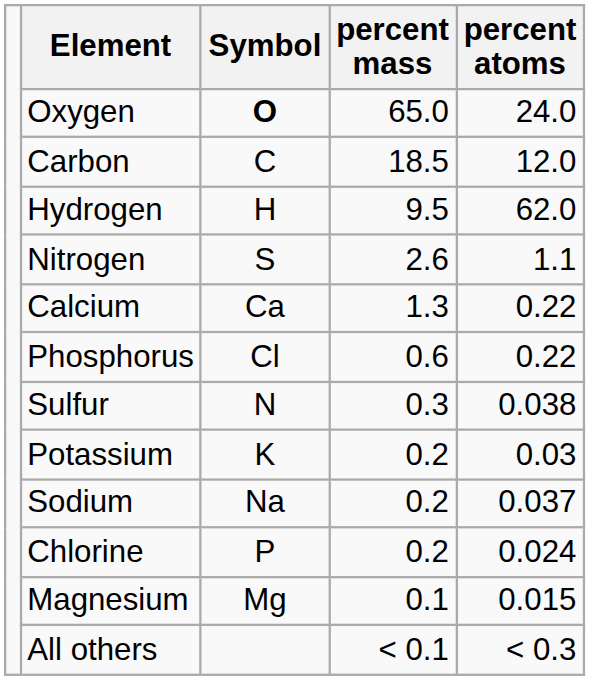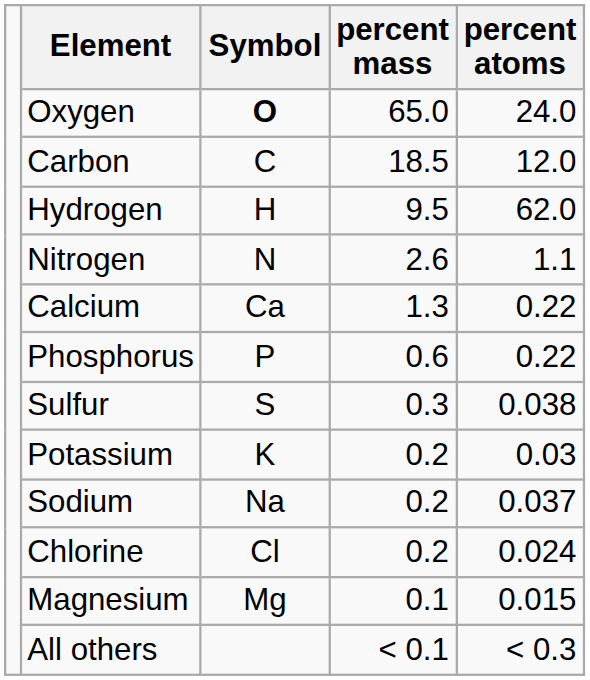 <table class="wikitable floatright" style="font-size: 86%">
 <tr>
 <td rowspan="13"></td>
 <th scope=col>Element</th>
 <th scope=col>Symbol</th>
 <th scope=col>percent<br>mass</th>
 <th scope=col>percent<br>atoms</th>
 </tr>
 <tr>
 <td>Oxygen</td>
 <td style="text-align:center;"><strong>O</strong></td>
 <td style="text-align:right;">65.0</td>
 <td style="text-align:right;">24.0</td>
 </tr>
 <tr>
 <td>Carbon</td>
 <td style="text-align:center;">C</td>
 <td style="text-align:right;">18.5</td>
 <td style="text-align:right;">12.0</td>
 </tr>
 <tr>
 <td>Hydrogen</td>
 <td style="text-align:center;">H</td>
 <td style="text-align:right;">9.5</td>
 <td style="text-align:right;">62.0</td>
 </tr>
 <tr>
 <td>Nitrogen</td>
-<td style="text-align:center;">S</td>
+<td style="text-align:center;">N</td>
 <td style="text-align:right;">2.6</td>
 <td style="text-align:right;">1.1</td>
 </tr>
 <tr>
 <td>Calcium</td>
 <td style="text-align:center;">Ca</td>
 <td style="text-align:right;">1.3</td>
 <td style="text-align:right;">0.22</td>
 </tr>
 <tr>
 <td>Phosphorus</td>
-<td style="text-align:center;">Cl</td>
+<td style="text-align:center;">P</td>
 <td style="text-align:right;">0.6</td>
 <td style="text-align:right;">0.22</td>
 </tr>
 <tr>
 <td>Sulfur</td>
-<td style="text-align:center;">N</td>
+<td style="text-align:center;">S</td>
 <td style="text-align:right;">0.3</td>
 <td style="text-align:right;">0.038</td>
 </tr>
 <tr>
 <td>Potassium</td>
 <td style="text-align:center;">K</td>
 <td style="text-align:right;">0.2</td>
 <td style="text-align:right;">0.03</td>
 </tr>
 <tr>
 <td>Sodium</td>
 <td style="text-align:center;">Na</td>
 <td style="text-align:right;">0.2</td>
 <td style="text-align:right;">0.037</td>
 </tr>
 <tr>
 <td>Chlorine</td>
-<td style="text-align:center;">P</td>
+<td style="text-align:center;">Cl</td>
 <td style="text-align:right;">0.2</td>
 <td style="text-align:right;">0.024</td>
 </tr>
 <tr>
 <td>Magnesium</td>
 <td style="text-align:center;">Mg</td>
 <td style="text-align:right;">0.1</td>
 <td style="text-align:right;">0.015</td>
 </tr>
 <tr>
 <td>All others</td>
 <td></td>
 <td style="text-align:right;">< 0.1</td>
 <td style="text-align:right;">< 0.3</td>
 </tr>
 </table>
